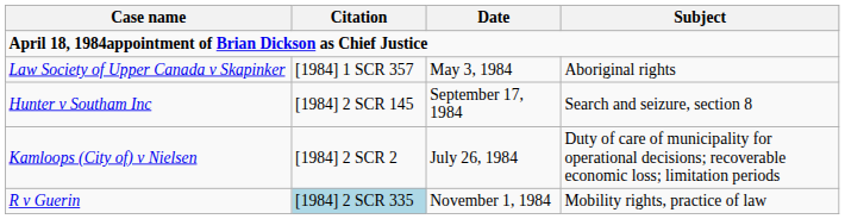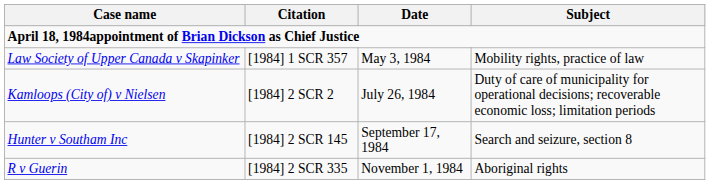 <table class="wikitable" width=825>
 <tr bgcolor="#CCCCCC">
 <th width=34%>Case name</th>
 <th width=16%>Citation</th>
 <th font=small width=16%>Date</th>
 <th width=33%>Subject</th>
 </tr>
 <tr>
 <td colspan="4"><strong>April 18, 1984appointment of <a href='#'>Brian Dickson</a> as Chief Justice</strong></td>
 </tr>
 <tr>
 <td><em><a href='#'>Law Society of Upper Canada v Skapinker</a></em></td>
 <td>[1984] 1 SCR 357</td>
 <td>May 3, 1984</td>
-<td>Aboriginal rights</td>
+<td>Mobility rights, practice of law</td>
+</tr>
+<tr>
+<td><em><a href='#'>Kamloops (City of) v Nielsen</a></em></td>
+<td>[1984] 2 SCR 2</td>
+<td>July 26, 1984</td>
+<td>Duty of care of municipality for operational decisions; recoverable economic loss; limitation periods</td>
 </tr>
 <tr>
 <td><em><a href='#'>Hunter v Southam Inc</a></em></td>
 <td>[1984] 2 SCR 145</td>
 <td>September 17, 1984</td>
 <td>Search and seizure, section 8</td>
 </tr>
 <tr>
-<td><em><a href='#'>Kamloops (City of) v Nielsen</a></em></td>
-<td>[1984] 2 SCR 2</td>
-<td>July 26, 1984</td>
-<td>Duty of care of municipality for operational decisions; recoverable economic loss; limitation periods</td>
-</tr>
-<tr>
 <td><em><a href='#'>R v Guerin</a></em></td>
-<td style="background: lightblue;">[1984] 2 SCR 335</td>
+<td>[1984] 2 SCR 335</td>
 <td>November 1, 1984</td>
-<td>Mobility rights, practice of law</td>
+<td>Aboriginal rights</td>
 </tr>
 </table>
